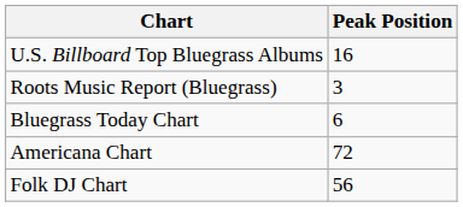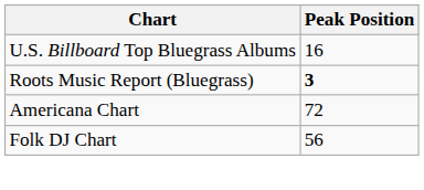 <table class="wikitable">
 <tr>
 <th>Chart</th>
 <th>Peak Position</th>
 </tr>
 <tr>
 <td>U.S. <em>Billboard</em> Top Bluegrass Albums</td>
 <td>16</td>
 </tr>
 <tr>
 <td>Roots Music Report (Bluegrass)</td>
-<td>3</td>
-</tr>
-<tr>
-<td>Bluegrass Today Chart</td>
-<td>6</td>
+<td><strong>3</strong></td>
 </tr>
 <tr>
 <td>Americana Chart</td>
 <td>72</td>
 </tr>
 <tr>
 <td>Folk DJ Chart</td>
 <td>56</td>
 </tr>
 </table>
